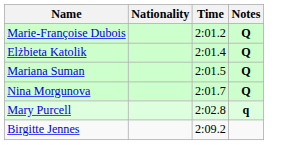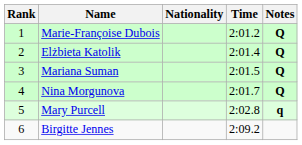 <table class="wikitable sortable" style="text-align:center">
 <tr>
+<th>Rank</th>
 <th>Name</th>
 <th>Nationality</th>
 <th>Time</th>
 <th>Notes</th>
 </tr>
 <tr bgcolor=ccffcc>
+<td>1</td>
 <td align=left><a href='#'>Marie-Françoise Dubois</a></td>
 <td align=left></td>
 <td>2:01.2</td>
 <td><strong>Q</strong></td>
 </tr>
 <tr bgcolor=ccffcc>
+<td>2</td>
 <td align=left><a href='#'>Elżbieta Katolik</a></td>
 <td align=left></td>
 <td>2:01.4</td>
 <td><strong>Q</strong></td>
 </tr>
 <tr bgcolor=ccffcc>
+<td>3</td>
 <td align=left><a href='#'>Mariana Suman</a></td>
 <td align=left></td>
 <td>2:01.5</td>
 <td><strong>Q</strong></td>
 </tr>
 <tr bgcolor=ccffcc>
+<td>4</td>
 <td align=left><a href='#'>Nina Morgunova</a></td>
 <td align=left></td>
 <td>2:01.7</td>
 <td><strong>Q</strong></td>
 </tr>
 <tr bgcolor=ddffdd>
+<td>5</td>
 <td align=left><a href='#'>Mary Purcell</a></td>
 <td align=left></td>
 <td>2:02.8</td>
 <td><strong>q</strong></td>
 </tr>
 <tr>
+<td>6</td>
 <td align=left><a href='#'>Birgitte Jennes</a></td>
 <td align=left></td>
 <td>2:09.2</td>
 <td></td>
 </tr>
 </table>
